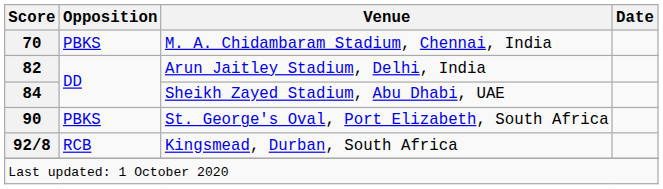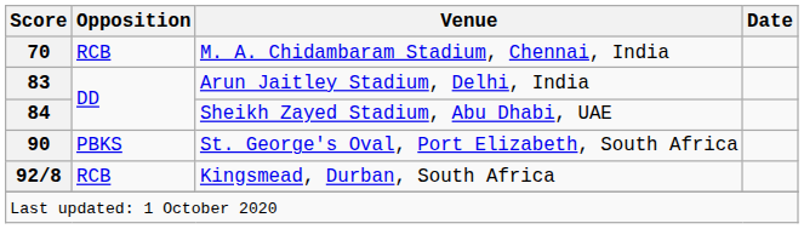 <table class="wikitable">
 <tr>
 <th><strong>Score</strong></th>
 <th><strong>Opposition</strong></th>
 <th><strong>Venue</strong></th>
 <th><strong>Date</strong></th>
 </tr>
 <tr>
 <th>70</th>
-<td><a href='#'>PBKS</a></td>
+<td><a href='#'>RCB</a></td>
 <td><a href='#'>M. A. Chidambaram Stadium</a>, <a href='#'>Chennai</a>, India</td>
 <td></td>
 </tr>
 <tr>
-<th>82</th>
+<th>83</th>
 <td rowspan=2><a href='#'>DD</a></td>
 <td><a href='#'>Arun Jaitley Stadium</a>, <a href='#'>Delhi</a>, India</td>
 <td></td>
 </tr>
 <tr>
 <th>84</th>
 <td><a href='#'>Sheikh Zayed Stadium</a>, <a href='#'>Abu Dhabi</a>, UAE</td>
 <td></td>
 </tr>
 <tr>
 <th>90</th>
 <td><a href='#'>PBKS</a></td>
 <td><a href='#'>St. George's Oval</a>, <a href='#'>Port Elizabeth</a>, South Africa</td>
 <td></td>
 </tr>
 <tr>
 <th>92/8</th>
 <td><a href='#'>RCB</a></td>
 <td><a href='#'>Kingsmead</a>, <a href='#'>Durban</a>, South Africa</td>
 <td></td>
 </tr>
 <tr>
 </tr>
 <tr class=sortbottom>
 <td colspan="4"><small>Last updated: 1 October 2020</small></td>
 </tr>
 </table>
